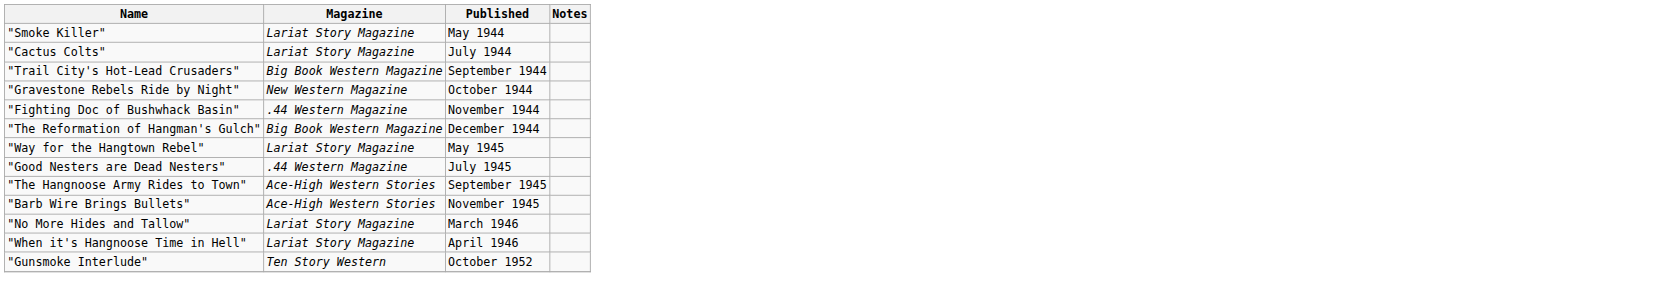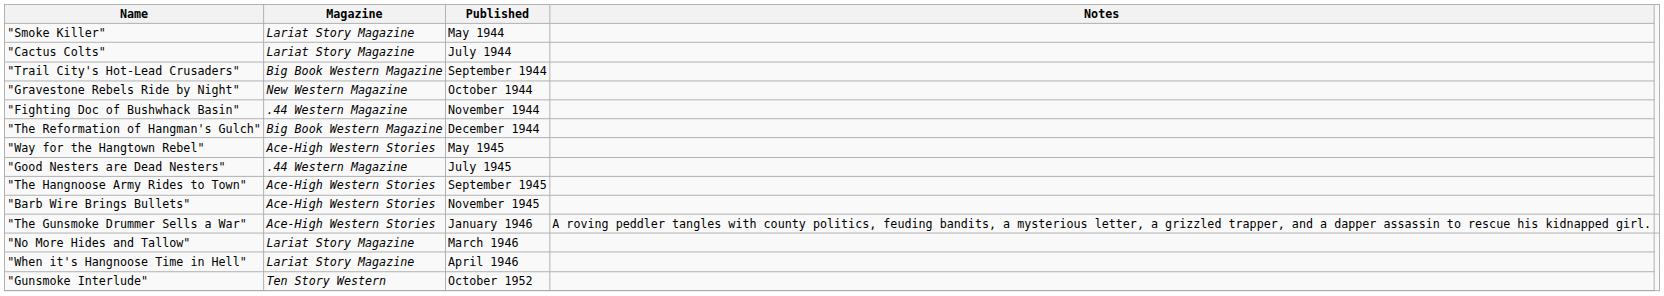 <table class="wikitable sortable">
 <tr>
 <th>Name</th>
 <th>Magazine</th>
 <th>Published</th>
 <th>Notes</th>
 </tr>
 <tr>
 <td>"Smoke Killer"</td>
 <td><em>Lariat Story Magazine</em></td>
 <td>May 1944</td>
 <td></td>
 </tr>
 <tr>
 <td>"Cactus Colts"</td>
 <td><em>Lariat Story Magazine</em></td>
 <td>July 1944</td>
 <td></td>
 </tr>
 <tr>
 <td>"Trail City's Hot-Lead Crusaders"</td>
 <td><em>Big Book Western Magazine</em></td>
 <td>September 1944</td>
 <td></td>
 </tr>
 <tr>
 <td>"Gravestone Rebels Ride by Night"</td>
 <td><em>New Western Magazine</em></td>
 <td>October 1944</td>
 <td></td>
 </tr>
 <tr>
 <td>"Fighting Doc of Bushwhack Basin"</td>
 <td><em>.44 Western Magazine</em></td>
 <td>November 1944</td>
 <td></td>
 </tr>
 <tr>
 <td>"The Reformation of Hangman's Gulch"</td>
 <td><em>Big Book Western Magazine</em></td>
 <td>December 1944</td>
 <td></td>
 </tr>
 <tr>
 <td>"Way for the Hangtown Rebel"</td>
-<td><em>Lariat Story Magazine</em></td>
+<td><em>Ace-High Western Stories</em></td>
 <td>May 1945</td>
 <td></td>
 </tr>
 <tr>
 <td>"Good Nesters are Dead Nesters"</td>
 <td><em>.44 Western Magazine</em></td>
 <td>July 1945</td>
 <td></td>
 </tr>
 <tr>
 <td>"The Hangnoose Army Rides to Town"</td>
 <td><em>Ace-High Western Stories</em></td>
 <td>September 1945</td>
 <td></td>
 </tr>
 <tr>
 <td>"Barb Wire Brings Bullets"</td>
 <td><em>Ace-High Western Stories</em></td>
 <td>November 1945</td>
+<td></td>
+</tr>
+<tr>
+<td>"The Gunsmoke Drummer Sells a War"</td>
+<td><em>Ace-High Western Stories</em></td>
+<td>January 1946</td>
+<td>A roving peddler tangles with county politics, feuding bandits, a mysterious letter, a grizzled trapper, and a dapper assassin to rescue his kidnapped girl.</td>
 <td></td>
 </tr>
 <tr>
 <td>"No More Hides and Tallow"</td>
 <td><em>Lariat Story Magazine</em></td>
 <td>March 1946</td>
 <td></td>
 </tr>
 <tr>
 <td>"When it's Hangnoose Time in Hell"</td>
 <td><em>Lariat Story Magazine</em></td>
 <td>April 1946</td>
 <td></td>
 </tr>
 <tr>
 <td>"Gunsmoke Interlude"</td>
 <td><em>Ten Story Western</em></td>
 <td>October 1952</td>
 <td></td>
 </tr>
 <tr>
 </tr>
 </table>
